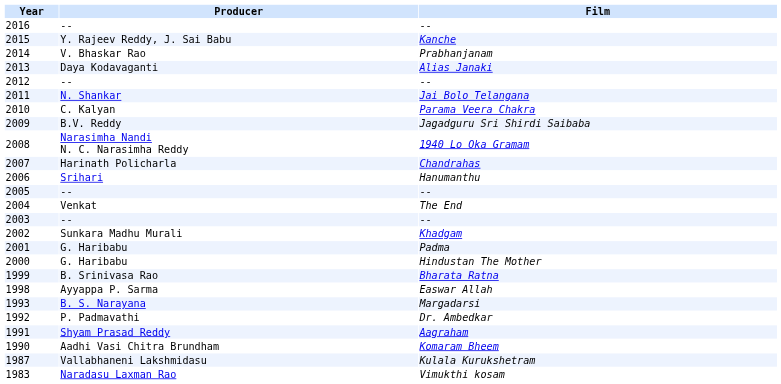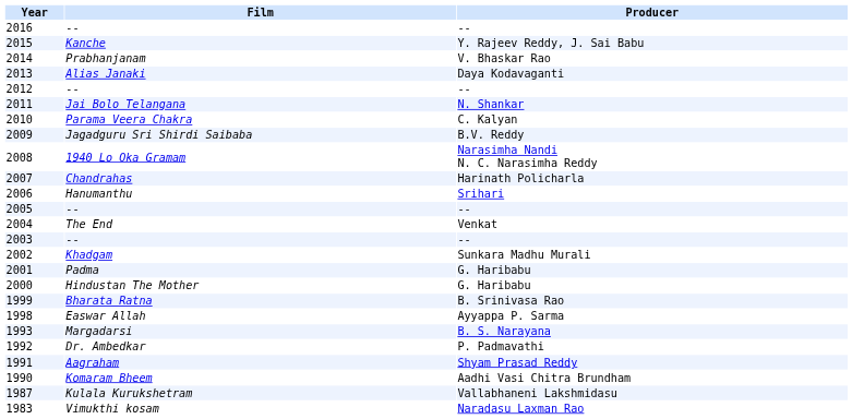 <table cellspacing="1" cellpadding="1" border="0" width="50%">
 <tr bgcolor="#d1e4fd">
 <th>Year</th>
+<th>Film</th>
 <th>Producer</th>
-<th>Film</th>
 </tr>
 <tr>
 <td>2016</td>
+<td>--</td>
 <td>-- </td>
-<td>--</td>
 </tr>
 <tr bgcolor=#edf3fe>
 <td>2015</td>
+<td><em><a href='#'>Kanche</a></em></td>
 <td>Y. Rajeev Reddy, J. Sai Babu</td>
-<td><em><a href='#'>Kanche</a></em></td>
 </tr>
 <tr>
 <td>2014</td>
+<td><em>Prabhanjanam</em></td>
 <td>V. Bhaskar Rao</td>
-<td><em>Prabhanjanam</em></td>
 </tr>
 <tr bgcolor=#edf3fe>
 <td>2013</td>
+<td><em><a href='#'>Alias Janaki</a></em></td>
 <td>Daya Kodavaganti</td>
-<td><em><a href='#'>Alias Janaki</a></em></td>
 </tr>
 <tr>
 <td>2012</td>
+<td>--</td>
 <td>-- </td>
-<td>--</td>
 </tr>
 <tr bgcolor=#edf3fe>
 <td>2011</td>
+<td><em><a href='#'>Jai Bolo Telangana</a></em></td>
 <td><a href='#'>N. Shankar</a></td>
-<td><em><a href='#'>Jai Bolo Telangana</a></em></td>
 </tr>
 <tr>
 <td>2010</td>
+<td><em><a href='#'>Parama Veera Chakra</a></em></td>
 <td>C. Kalyan</td>
-<td><em><a href='#'>Parama Veera Chakra</a></em></td>
 </tr>
 <tr bgcolor=#edf3fe>
 <td>2009</td>
+<td><em>Jagadguru Sri Shirdi Saibaba</em></td>
 <td>B.V. Reddy</td>
-<td><em>Jagadguru Sri Shirdi Saibaba</em></td>
 </tr>
 <tr>
 <td>2008</td>
+<td><em><a href='#'>1940 Lo Oka Gramam</a></em></td>
 <td><a href='#'>Narasimha Nandi</a> <br> N. C. Narasimha Reddy</td>
-<td><em><a href='#'>1940 Lo Oka Gramam</a></em></td>
 </tr>
 <tr bgcolor=#edf3fe>
 <td>2007</td>
+<td><em><a href='#'>Chandrahas</a></em></td>
 <td>Harinath Policharla</td>
-<td><em><a href='#'>Chandrahas</a></em></td>
 </tr>
 <tr>
 <td>2006</td>
+<td><em>Hanumanthu</em></td>
 <td><a href='#'>Srihari</a></td>
-<td><em>Hanumanthu</em></td>
 </tr>
 <tr bgcolor=#edf3fe>
 <td>2005</td>
+<td>--</td>
 <td>-- </td>
-<td>--</td>
 </tr>
 <tr>
 <td>2004</td>
+<td><em>The End</em></td>
 <td>Venkat</td>
-<td><em>The End</em></td>
 </tr>
 <tr bgcolor=#edf3fe>
 <td>2003</td>
+<td>--</td>
 <td>-- </td>
-<td>--</td>
 </tr>
 <tr>
 <td>2002</td>
+<td><em><a href='#'>Khadgam</a></em></td>
 <td>Sunkara Madhu Murali</td>
-<td><em><a href='#'>Khadgam</a></em></td>
 </tr>
 <tr bgcolor=#edf3fe>
 <td>2001</td>
+<td><em>Padma</em></td>
 <td>G. Haribabu</td>
-<td><em>Padma</em></td>
 </tr>
 <tr>
 <td>2000</td>
+<td><em>Hindustan The Mother</em></td>
 <td>G. Haribabu</td>
-<td><em>Hindustan The Mother</em></td>
 </tr>
 <tr bgcolor=#edf3fe>
 <td>1999</td>
+<td><em><a href='#'>Bharata Ratna</a></em></td>
 <td>B. Srinivasa Rao</td>
-<td><em><a href='#'>Bharata Ratna</a></em></td>
 </tr>
 <tr>
 <td>1998</td>
+<td><em>Easwar Allah</em></td>
 <td>Ayyappa P. Sarma</td>
-<td><em>Easwar Allah</em></td>
 </tr>
 <tr bgcolor=#edf3fe>
 <td>1993</td>
+<td><em>Margadarsi</em></td>
 <td><a href='#'>B. S. Narayana</a></td>
-<td><em>Margadarsi</em></td>
 </tr>
 <tr>
 <td>1992</td>
+<td><em>Dr. Ambedkar</em></td>
 <td>P. Padmavathi</td>
-<td><em>Dr. Ambedkar</em></td>
 </tr>
 <tr bgcolor=#edf3fe>
 <td>1991</td>
+<td><a href='#'><em>Aagraham</em></a></td>
 <td><a href='#'>Shyam Prasad Reddy</a></td>
-<td><a href='#'><em>Aagraham</em></a></td>
 </tr>
 <tr>
 <td>1990</td>
+<td><a href='#'><em>Komaram Bheem</em></a></td>
 <td>Aadhi Vasi Chitra Brundham</td>
-<td><a href='#'><em>Komaram Bheem</em></a></td>
 </tr>
 <tr bgcolor=#edf3fe>
 <td>1987</td>
+<td><em>Kulala Kurukshetram</em></td>
 <td>Vallabhaneni Lakshmidasu</td>
-<td><em>Kulala Kurukshetram</em></td>
 </tr>
 <tr>
 <td>1983</td>
+<td><em>Vimukthi kosam</em></td>
 <td><a href='#'>Naradasu Laxman Rao</a></td>
-<td><em>Vimukthi kosam</em></td>
 </tr>
 </table>
